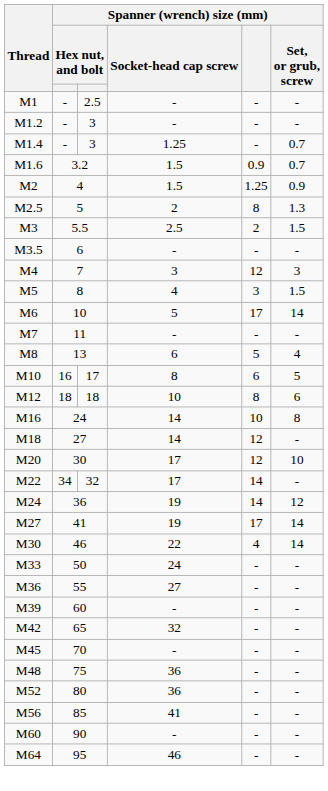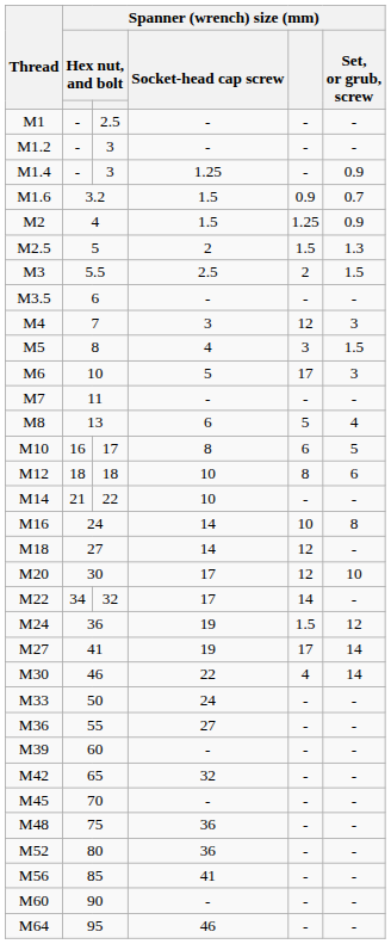 <table class=wikitable>
 <tr>
 <th rowspan=3><br>Thread</th>
 <th colspan="5" style="text-align: center;">Spanner (wrench) size (mm)</th>
 </tr>
 <tr>
 <th colspan=2><br>Hex nut, <br>and bolt</th>
 <th rowspan=2><br>Socket-head cap screw</th>
 <th rowspan=2></th>
 <th rowspan=2><br>Set, <br>or grub, <br>screw</th>
 </tr>
 <tr>
 <th scope="col"></th>
 <th scope="col"></th>
 </tr>
 <tr style="text-align:center;">
 <td>M1</td>
 <td>-</td>
 <td>2.5</td>
 <td>-</td>
 <td>-</td>
 <td>-</td>
 </tr>
 <tr style="text-align:center;">
 <td>M1.2</td>
 <td>-</td>
 <td>3</td>
 <td>-</td>
 <td>-</td>
 <td>-</td>
 </tr>
 <tr style="text-align:center;">
 <td>M1.4</td>
 <td>-</td>
 <td>3</td>
 <td>1.25</td>
 <td>-</td>
-<td>0.7</td>
+<td>0.9</td>
 </tr>
 <tr style="text-align:center;">
 <td>M1.6</td>
 <td colspan=2>3.2</td>
 <td>1.5</td>
 <td>0.9</td>
 <td>0.7</td>
 </tr>
 <tr style="text-align:center;">
 <td>M2</td>
 <td colspan=2>4</td>
 <td>1.5</td>
 <td>1.25</td>
 <td>0.9</td>
 </tr>
 <tr style="text-align:center;">
 <td>M2.5</td>
 <td colspan=2>5</td>
 <td>2</td>
-<td>8</td>
+<td>1.5</td>
 <td>1.3</td>
 </tr>
 <tr style="text-align:center;">
 <td>M3</td>
 <td colspan=2>5.5</td>
 <td>2.5</td>
 <td>2</td>
 <td>1.5</td>
 </tr>
 <tr style="text-align:center;">
 <td>M3.5</td>
 <td colspan=2>6</td>
 <td>-</td>
 <td>-</td>
 <td>-</td>
 </tr>
 <tr style="text-align:center;">
 <td>M4</td>
 <td colspan=2>7</td>
 <td>3</td>
 <td>12</td>
 <td>3</td>
 </tr>
 <tr style="text-align:center;">
 <td>M5</td>
 <td colspan=2>8</td>
 <td>4</td>
 <td>3</td>
 <td>1.5</td>
 </tr>
 <tr style="text-align:center;">
 <td>M6</td>
 <td colspan=2>10</td>
 <td>5</td>
 <td>17</td>
-<td>14</td>
+<td>3</td>
 </tr>
 <tr style="text-align:center;">
 <td>M7</td>
 <td colspan=2>11</td>
 <td>-</td>
 <td>-</td>
 <td>-</td>
 </tr>
 <tr style="text-align:center;">
 <td>M8</td>
 <td colspan=2>13</td>
 <td>6</td>
 <td>5</td>
 <td>4</td>
 </tr>
 <tr style="text-align:center;">
 <td>M10</td>
 <td>16</td>
 <td>17</td>
 <td>8</td>
 <td>6</td>
 <td>5</td>
 </tr>
 <tr style="text-align:center;">
 <td>M12</td>
 <td>18</td>
 <td>18</td>
 <td>10</td>
 <td>8</td>
 <td>6</td>
+</tr>
+<tr style="text-align:center;">
+<td>M14</td>
+<td>21</td>
+<td>22</td>
+<td>10</td>
+<td>-</td>
+<td>-</td>
 </tr>
 <tr style="text-align:center;">
 <td>M16</td>
 <td colspan=2>24</td>
 <td>14</td>
 <td>10</td>
 <td>8</td>
 </tr>
 <tr style="text-align:center;">
 <td>M18</td>
 <td colspan=2>27</td>
 <td>14</td>
 <td>12</td>
 <td>-</td>
 </tr>
 <tr style="text-align:center;">
 <td>M20</td>
 <td colspan=2>30</td>
 <td>17</td>
 <td>12</td>
 <td>10</td>
 </tr>
 <tr style="text-align:center;">
 <td>M22</td>
 <td>34</td>
 <td>32</td>
 <td>17</td>
 <td>14</td>
 <td>-</td>
 </tr>
 <tr style="text-align:center;">
 <td>M24</td>
 <td colspan=2>36</td>
 <td>19</td>
-<td>14</td>
+<td>1.5</td>
 <td>12</td>
 </tr>
 <tr style="text-align:center;">
 <td>M27</td>
 <td colspan=2>41</td>
 <td>19</td>
 <td>17</td>
 <td>14</td>
 </tr>
 <tr style="text-align:center;">
 <td>M30</td>
 <td colspan=2>46</td>
 <td>22</td>
 <td>4</td>
 <td>14</td>
 </tr>
 <tr style="text-align:center;">
 <td>M33</td>
 <td colspan=2>50</td>
 <td>24</td>
 <td>-</td>
 <td>-</td>
 </tr>
 <tr style="text-align:center;">
 <td>M36</td>
 <td colspan=2>55</td>
 <td>27</td>
 <td>-</td>
 <td>-</td>
 </tr>
 <tr style="text-align:center;">
 <td>M39</td>
 <td colspan=2>60</td>
 <td>-</td>
 <td>-</td>
 <td>-</td>
 </tr>
 <tr style="text-align:center;">
 <td>M42</td>
 <td colspan=2>65</td>
 <td>32</td>
 <td>-</td>
 <td>-</td>
 </tr>
 <tr style="text-align:center;">
 <td>M45</td>
 <td colspan=2>70</td>
 <td>-</td>
 <td>-</td>
 <td>-</td>
 </tr>
 <tr style="text-align:center;">
 <td>M48</td>
 <td colspan=2>75</td>
 <td>36</td>
 <td>-</td>
 <td>-</td>
 </tr>
 <tr style="text-align:center;">
 <td>M52</td>
 <td colspan=2>80</td>
 <td>36</td>
 <td>-</td>
 <td>-</td>
 </tr>
 <tr style="text-align:center;">
 <td>M56</td>
 <td colspan=2>85</td>
 <td>41</td>
 <td>-</td>
 <td>-</td>
 </tr>
 <tr style="text-align:center;">
 <td>M60</td>
 <td colspan=2>90</td>
 <td>-</td>
 <td>-</td>
 <td>-</td>
 </tr>
 <tr style="text-align:center;">
 <td>M64</td>
 <td colspan=2>95</td>
 <td>46</td>
 <td>-</td>
 <td>-</td>
 </tr>
 </table>
